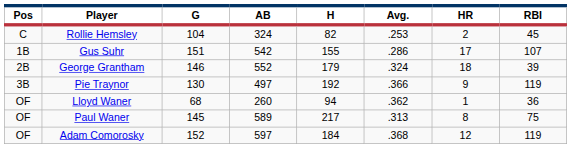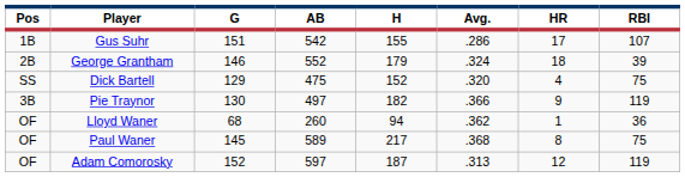 <table class="wikitable sortable">
 <tr>
 <th style="background:#FFFFFF; border-top:#023465 5px solid; border-bottom:#ba313c 5px solid;" width="5%">Pos</th>
 <th style="background:#FFFFFF; border-top:#023465 5px solid; border-bottom:#ba313c 5px solid;" width="16%">Player</th>
 <th style="background:#FFFFFF; border-top:#023465 5px solid; border-bottom:#ba313c 5px solid;" width="9%">G</th>
 <th style="background:#FFFFFF; border-top:#023465 5px solid; border-bottom:#ba313c 5px solid;" width="9%">AB</th>
 <th style="background:#FFFFFF; border-top:#023465 5px solid; border-bottom:#ba313c 5px solid;" width="9%">H</th>
 <th style="background:#FFFFFF; border-top:#023465 5px solid; border-bottom:#ba313c 5px solid;" width="9%">Avg.</th>
 <th style="background:#FFFFFF; border-top:#023465 5px solid; border-bottom:#ba313c 5px solid;" width="9%">HR</th>
 <th style="background:#FFFFFF; border-top:#023465 5px solid; border-bottom:#ba313c 5px solid;" width="9%">RBI</th>
-</tr>
-<tr align="center">
-<td>C</td>
-<td><a href='#'>Rollie Hemsley</a></td>
-<td>104</td>
-<td>324</td>
-<td>82</td>
-<td>.253</td>
-<td>2</td>
-<td>45</td>
 </tr>
 <tr align=center>
 <td>1B</td>
 <td><a href='#'>Gus Suhr</a></td>
 <td>151</td>
 <td>542</td>
 <td>155</td>
 <td>.286</td>
 <td>17</td>
 <td>107</td>
 </tr>
 <tr align=center>
 <td>2B</td>
 <td><a href='#'>George Grantham</a></td>
 <td>146</td>
 <td>552</td>
 <td>179</td>
 <td>.324</td>
 <td>18</td>
 <td>39</td>
 </tr>
 <tr align=center>
+<td>SS</td>
+<td><a href='#'>Dick Bartell</a></td>
+<td>129</td>
+<td>475</td>
+<td>152</td>
+<td>.320</td>
+<td>4</td>
+<td>75</td>
+</tr>
+<tr align=center>
 <td>3B</td>
 <td><a href='#'>Pie Traynor</a></td>
 <td>130</td>
 <td>497</td>
-<td>192</td>
+<td>182</td>
 <td>.366</td>
 <td>9</td>
 <td>119</td>
 </tr>
 <tr align=center>
 <td>OF</td>
 <td><a href='#'>Lloyd Waner</a></td>
 <td>68</td>
 <td>260</td>
 <td>94</td>
 <td>.362</td>
 <td>1</td>
 <td>36</td>
 </tr>
 <tr align=center>
 <td>OF</td>
 <td><a href='#'>Paul Waner</a></td>
 <td>145</td>
 <td>589</td>
 <td>217</td>
-<td>.313</td>
+<td>.368</td>
 <td>8</td>
 <td>75</td>
 </tr>
 <tr align=center>
 <td>OF</td>
 <td><a href='#'>Adam Comorosky</a></td>
 <td>152</td>
 <td>597</td>
-<td>184</td>
-<td>.368</td>
+<td>187</td>
+<td>.313</td>
 <td>12</td>
 <td>119</td>
 </tr>
 </table>
